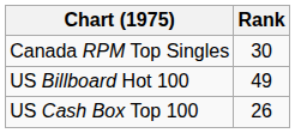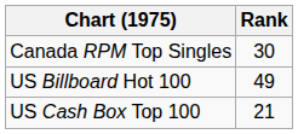 <table class="wikitable sortable">
 <tr>
 <th>Chart (1975)</th>
 <th>Rank</th>
 </tr>
 <tr>
 <td>Canada <em>RPM</em> Top Singles </td>
 <td style="text-align:center;">30</td>
 </tr>
 <tr>
 <td>US <em>Billboard</em> Hot 100</td>
 <td style="text-align:center;">49</td>
 </tr>
 <tr>
 <td>US <em>Cash Box</em> Top 100 </td>
-<td style="text-align:center;">26</td>
+<td style="text-align:center;">21</td>
 </tr>
 </table>
